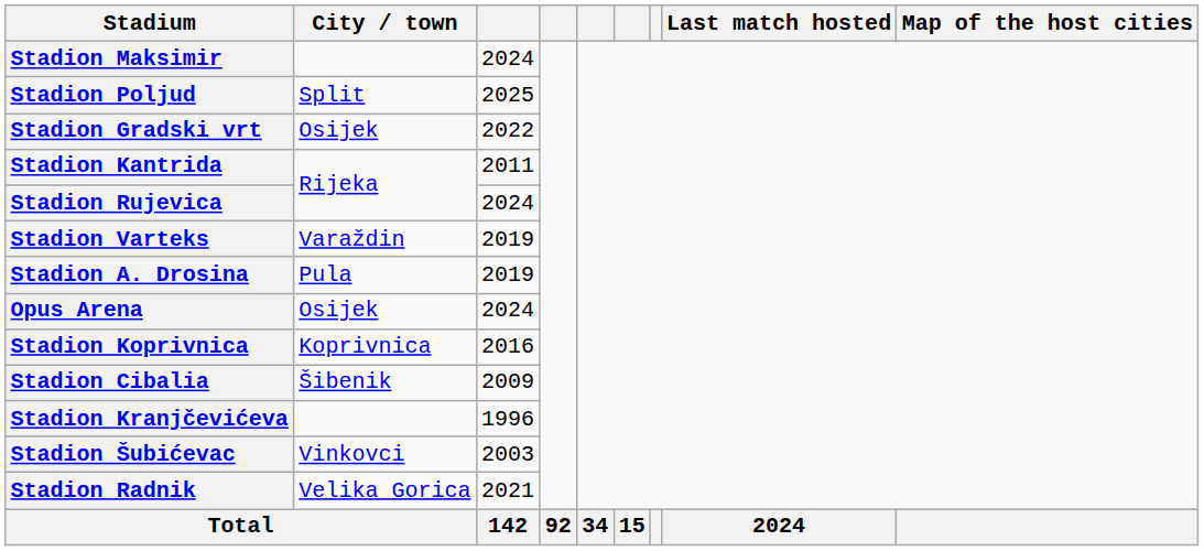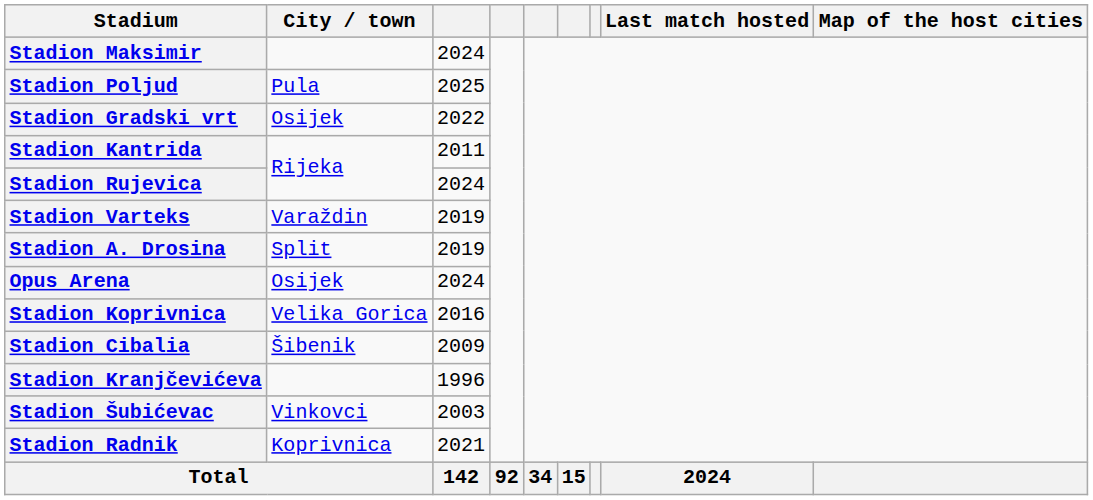 <table class="wikitable sortable plainrowheaders" cellpadding="3" style="text-align: center;">
 <tr>
 <th scope="col">Stadium</th>
 <th scope="col">City / town</th>
 <th></th>
 <th></th>
 <th></th>
 <th></th>
 <th></th>
 <th scope="col">Last match hosted</th>
 <th scope="col">Map of the host cities</th>
 </tr>
 <tr>
 <th scope="row" style="text-align: left;"><a href='#'>Stadion Maksimir</a></th>
 <td style="text-align: left;"><br></td>
 <td>2024</td>
 <td rowspan=13></td>
 </tr>
 <tr>
 <th scope="row" style="text-align: left;"><a href='#'>Stadion Poljud</a></th>
-<td style="text-align: left;"> <a href='#'>Split</a><br></td>
+<td style="text-align: left;"> <a href='#'>Pula</a><br></td>
 <td>2025</td>
 </tr>
 <tr>
 <th scope="row" style="text-align: left;"><a href='#'>Stadion Gradski vrt</a></th>
 <td style="text-align: left;"> <a href='#'>Osijek</a><br></td>
 <td>2022</td>
 </tr>
 <tr>
 <th scope="row" style="text-align: left;"><a href='#'>Stadion Kantrida</a></th>
 <td rowspan="2" style="text-align: left;"> <a href='#'>Rijeka</a><br></td>
 <td>2011</td>
 </tr>
 <tr>
 <th scope="row" style="text-align: left;"><a href='#'>Stadion Rujevica</a><br></th>
 <td>2024</td>
 </tr>
 <tr>
 <th scope="row" style="text-align: left;"><a href='#'>Stadion Varteks</a></th>
 <td style="text-align: left;"> <a href='#'>Varaždin</a><br></td>
 <td>2019</td>
 </tr>
 <tr>
 <th scope="row" style="text-align: left;"><a href='#'>Stadion A. Drosina</a></th>
-<td style="text-align: left;"> <a href='#'>Pula</a><br></td>
+<td style="text-align: left;"> <a href='#'>Split</a><br></td>
 <td>2019</td>
 </tr>
 <tr>
 <th scope="row" style="text-align: left;"><a href='#'>Opus Arena</a></th>
 <td style="text-align: left;"> <a href='#'>Osijek</a><br></td>
 <td>2024</td>
 </tr>
 <tr>
 <th scope="row" style="text-align: left;"><a href='#'>Stadion Koprivnica</a></th>
-<td style="text-align: left;"> <a href='#'>Koprivnica</a><br></td>
+<td style="text-align: left;"> <a href='#'>Velika Gorica</a><br></td>
 <td>2016</td>
 </tr>
 <tr>
 <th scope="row" style="text-align: left;"><a href='#'>Stadion Cibalia</a></th>
 <td style="text-align: left;"> <a href='#'>Šibenik</a><br></td>
 <td>2009</td>
 </tr>
 <tr>
 <th scope="row" style="text-align: left;"><a href='#'>Stadion Kranjčevićeva</a></th>
 <td style="text-align: left;"><br></td>
 <td>1996</td>
 </tr>
 <tr>
 <th scope="row" style="text-align: left;"><a href='#'>Stadion Šubićevac</a></th>
 <td style="text-align: left;"> <a href='#'>Vinkovci</a><br></td>
 <td>2003</td>
 </tr>
 <tr>
 <th scope="row" style="text-align: left;"><a href='#'>Stadion Radnik</a></th>
-<td style="text-align: left;"> <a href='#'>Velika Gorica</a><br></td>
+<td style="text-align: left;"> <a href='#'>Koprivnica</a><br></td>
 <td>2021</td>
 </tr>
 <tr>
 <th colspan=2>Total</th>
 <th>142</th>
 <th>92</th>
 <th>34</th>
 <th>15</th>
 <th></th>
 <th>2024</th>
 <th></th>
 </tr>
 </table>
